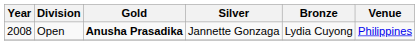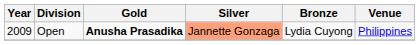 <table class="wikitable sortable" style="text-align: left;">
 <tr>
 <th>Year</th>
 <th>Division</th>
 <th> Gold</th>
 <th> Silver</th>
 <th> Bronze</th>
 <th>Venue</th>
 </tr>
 <tr>
-<td>2008</td>
+<td>2009</td>
 <td>Open</td>
 <td><strong>Anusha Prasadika</strong></td>
-<td>Jannette Gonzaga</td>
+<td style="background: lightsalmon;">Jannette Gonzaga</td>
 <td>Lydia Cuyong</td>
 <td><a href='#'>Philippines</a></td>
 </tr>
 <tr>
 </tr>
 </table>
